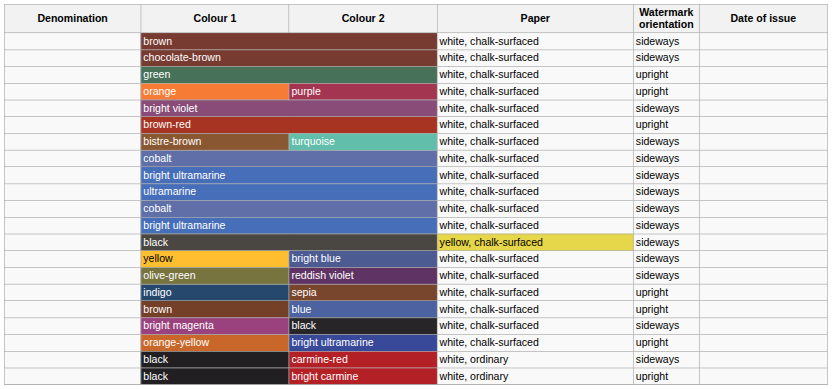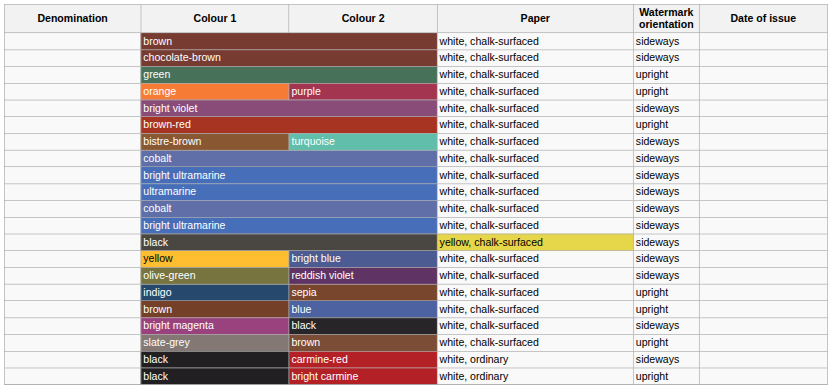 <table class="wikitable sortable">
 <tr>
 <th scope="col">Denomination</th>
 <th class="unsortable" scope="col" style ="width:18%">Colour 1</th>
 <th class="unsortable" scope="col" style ="width:18%">Colour 2</th>
 <th class="unsortable" scope="col">Paper</th>
 <th class="unsortable" scope="col" style ="width:8%">Watermark orientation</th>
 <th scope="col">Date of issue</th>
 </tr>
 <tr>
 <td></td>
 <td colspan=2 style="color:#ffffff" bgcolor="#773b31">brown</td>
 <td>white, chalk-surfaced</td>
 <td>sideways</td>
 <td></td>
 </tr>
 <tr>
 <td></td>
 <td colspan=2 style="color:#ffffff" bgcolor="#773b31">chocolate-brown</td>
 <td>white, chalk-surfaced</td>
 <td>sideways</td>
 <td></td>
 </tr>
 <tr>
 <td></td>
 <td colspan=2 style="color:#ffffff" bgcolor="#477159">green</td>
 <td>white, chalk-surfaced</td>
 <td>upright</td>
 <td></td>
 </tr>
 <tr>
 <td></td>
 <td style="color:#ffffff" bgcolor="#f67c36">orange</td>
 <td style="color:#ffffff" bgcolor="#a33550">purple</td>
 <td>white, chalk-surfaced</td>
 <td>upright</td>
 <td></td>
 </tr>
 <tr>
 <td></td>
 <td colspan=2 style="color:#ffffff" bgcolor="#894c78">bright violet</td>
 <td>white, chalk-surfaced</td>
 <td>sideways</td>
 <td></td>
 </tr>
 <tr>
 <td></td>
 <td colspan=2 style="color:#ffffff" bgcolor="#a73422">brown-red</td>
 <td>white, chalk-surfaced</td>
 <td>upright</td>
 <td></td>
 </tr>
 <tr>
 <td></td>
 <td style="color:#ffffff" bgcolor="#895732">bistre-brown</td>
 <td style="color:#ffffff" bgcolor="#61beaa">turquoise</td>
 <td>white, chalk-surfaced</td>
 <td>sideways</td>
 <td></td>
 </tr>
 <tr>
 <td></td>
 <td colspan=2 style="color:#ffffff" bgcolor="#606fa8">cobalt</td>
 <td>white, chalk-surfaced</td>
 <td>sideways</td>
 <td></td>
 </tr>
 <tr>
 <td></td>
 <td colspan=2 style="color:#ffffff" bgcolor="#476eb9">bright ultramarine</td>
 <td>white, chalk-surfaced</td>
 <td>sideways</td>
 <td></td>
 </tr>
 <tr>
 <td></td>
 <td colspan=2 style="color:#ffffff" bgcolor="#476eb9">ultramarine</td>
 <td>white, chalk-surfaced</td>
 <td>sideways</td>
 <td></td>
 </tr>
 <tr>
 <td></td>
 <td colspan=2 style="color:#ffffff" bgcolor="#606fa8">cobalt</td>
 <td>white, chalk-surfaced</td>
 <td>sideways</td>
 <td></td>
 </tr>
 <tr>
 <td></td>
 <td colspan=2 style="color:#ffffff" bgcolor="#476eb9">bright ultramarine</td>
 <td>white, chalk-surfaced</td>
 <td>sideways</td>
 <td></td>
 </tr>
 <tr>
 <td></td>
 <td colspan=2 style="color:#ffffff" bgcolor="#4a4742">black</td>
 <td bgcolor="#e6d649">yellow, chalk-surfaced</td>
 <td>sideways</td>
 <td></td>
 </tr>
 <tr>
 <td></td>
 <td bgcolor="#febe2f">yellow</td>
 <td style="color:#ffffff" bgcolor="#4c5b92">bright blue</td>
 <td>white, chalk-surfaced</td>
 <td>sideways</td>
 <td></td>
 </tr>
 <tr>
 <td></td>
 <td style="color:#ffffff" bgcolor="#77743f">olive-green</td>
 <td style="color:#ffffff" bgcolor="#5f3364">reddish violet</td>
 <td>white, chalk-surfaced</td>
 <td>sideways</td>
 <td></td>
 </tr>
 <tr>
 <td></td>
 <td style="color:#ffffff" bgcolor="#26486D">indigo</td>
 <td style="color:#ffffff" bgcolor="#78462d">sepia</td>
 <td>white, chalk-surfaced</td>
 <td>upright</td>
 <td></td>
 </tr>
 <tr>
 <td></td>
 <td style="color:#ffffff" bgcolor="#744028">brown</td>
 <td style="color:#ffffff" bgcolor="#4c62a1">blue</td>
 <td>white, chalk-surfaced</td>
 <td>upright</td>
 <td></td>
 </tr>
 <tr>
 <td></td>
 <td style="color:#ffffff" bgcolor="#9a427e">bright magenta</td>
 <td style="color:#ffffff" bgcolor="#272528">black</td>
 <td>white, chalk-surfaced</td>
 <td>sideways</td>
 <td></td>
 </tr>
 <tr>
 <td></td>
-<td style="color:#ffffff" bgcolor="#c9672a">orange-yellow</td>
-<td style="color:#ffffff" bgcolor="#384999">bright ultramarine</td>
+<td style="color:#ffffff" bgcolor="#837873">slate-grey</td>
+<td style="color:#ffffff" bgcolor="#7c4d36">brown</td>
 <td>white, chalk-surfaced</td>
 <td>upright</td>
 <td></td>
 </tr>
 <tr>
 <td></td>
 <td style="color:#ffffff" bgcolor="#211f22">black</td>
 <td style="color:#ffffff" bgcolor="#b32026">carmine-red</td>
 <td>white, ordinary</td>
 <td>sideways</td>
 <td></td>
 </tr>
 <tr>
 <td></td>
 <td style="color:#ffffff" bgcolor="#211f22">black</td>
 <td style="color:#ffffff" bgcolor="#b32026">bright carmine</td>
 <td>white, ordinary</td>
 <td>upright</td>
 <td></td>
 </tr>
 <tr>
 </tr>
 </table>
